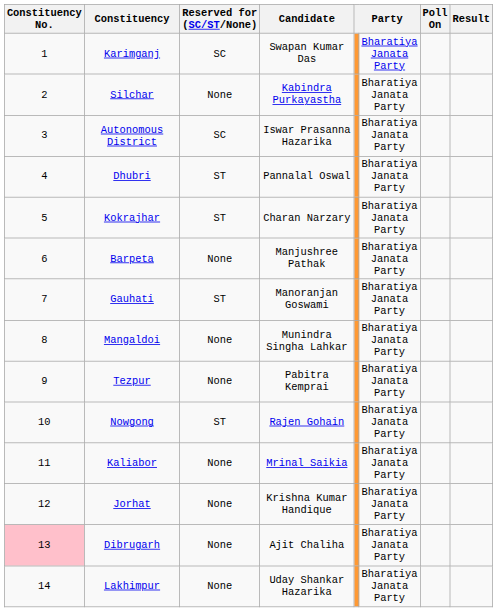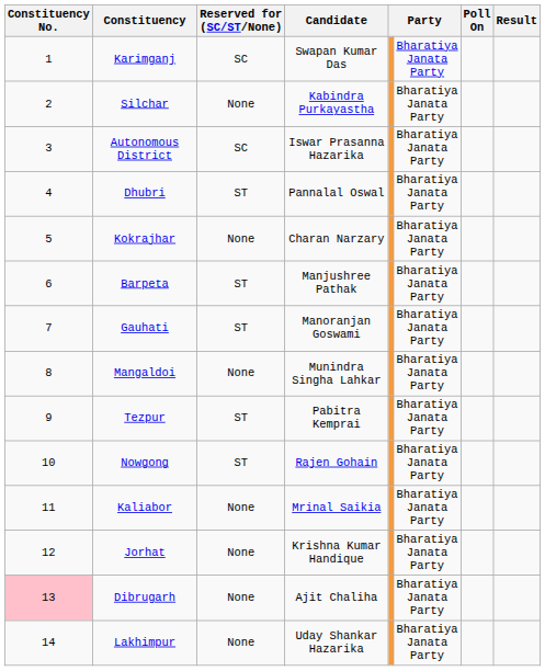 <table class="wikitable sortable" style="text-align:center">
 <tr>
 <th>Constituency No.</th>
 <th style="width:180px;">Constituency</th>
 <th>Reserved for<br>(<a href='#'>SC/ST</a>/None)</th>
 <th style="width:200px;">Candidate</th>
 <th colspan="2">Party</th>
 <th>Poll On</th>
 <th>Result</th>
 </tr>
 <tr>
 <td style="text-align:center;">1</td>
 <td><a href='#'>Karimganj</a></td>
 <td>SC</td>
 <td>Swapan Kumar Das</td>
 <td bgcolor=#FF9933></td>
 <td><a href='#'>Bharatiya Janata Party</a></td>
 <td></td>
 <td></td>
 </tr>
 <tr>
 <td style="text-align:center;">2</td>
 <td><a href='#'>Silchar</a></td>
 <td>None</td>
 <td><a href='#'>Kabindra Purkayastha</a></td>
 <td bgcolor=#FF9933></td>
 <td>Bharatiya Janata Party</td>
 <td></td>
 <td></td>
 </tr>
 <tr>
 <td style="text-align:center;">3</td>
 <td><a href='#'>Autonomous District</a></td>
 <td>SC</td>
 <td>Iswar Prasanna Hazarika</td>
 <td bgcolor=#FF9933></td>
 <td>Bharatiya Janata Party</td>
 <td></td>
 <td></td>
 </tr>
 <tr>
 <td style="text-align:center;">4</td>
 <td><a href='#'>Dhubri</a></td>
 <td>ST</td>
 <td>Pannalal Oswal</td>
 <td bgcolor=#FF9933></td>
 <td>Bharatiya Janata Party</td>
 <td></td>
 <td></td>
 </tr>
 <tr>
 <td style="text-align:center;">5</td>
 <td><a href='#'>Kokrajhar</a></td>
-<td>ST</td>
+<td>None</td>
 <td>Charan Narzary</td>
 <td bgcolor=#FF9933></td>
 <td>Bharatiya Janata Party</td>
 <td></td>
 <td></td>
 </tr>
 <tr>
 <td style="text-align:center;">6</td>
 <td><a href='#'>Barpeta</a></td>
-<td>None</td>
+<td>ST</td>
 <td>Manjushree Pathak</td>
 <td bgcolor=#FF9933></td>
 <td>Bharatiya Janata Party</td>
 <td></td>
 <td></td>
 </tr>
 <tr>
 <td style="text-align:center;">7</td>
 <td><a href='#'>Gauhati</a></td>
 <td>ST</td>
 <td>Manoranjan Goswami</td>
 <td bgcolor=#FF9933></td>
 <td>Bharatiya Janata Party</td>
 <td></td>
 <td></td>
 </tr>
 <tr>
 <td style="text-align:center;">8</td>
 <td><a href='#'>Mangaldoi</a></td>
 <td>None</td>
 <td>Munindra Singha Lahkar</td>
 <td bgcolor=#FF9933></td>
 <td>Bharatiya Janata Party</td>
 <td></td>
 <td></td>
 </tr>
 <tr>
 <td style="text-align:center;">9</td>
 <td><a href='#'>Tezpur</a></td>
-<td>None</td>
+<td>ST</td>
 <td>Pabitra Kemprai</td>
 <td bgcolor=#FF9933></td>
 <td>Bharatiya Janata Party</td>
 <td></td>
 <td></td>
 </tr>
 <tr>
 <td style="text-align:center;">10</td>
 <td><a href='#'>Nowgong</a></td>
 <td>ST</td>
 <td><a href='#'>Rajen Gohain</a></td>
 <td bgcolor=#FF9933></td>
 <td>Bharatiya Janata Party</td>
 <td></td>
 <td></td>
 </tr>
 <tr>
 <td style="text-align:center;">11</td>
 <td><a href='#'>Kaliabor</a></td>
 <td>None</td>
 <td><a href='#'>Mrinal Saikia</a></td>
 <td bgcolor=#FF9933></td>
 <td>Bharatiya Janata Party</td>
 <td></td>
 <td></td>
 </tr>
 <tr>
 <td style="text-align:center;">12</td>
 <td><a href='#'>Jorhat</a></td>
 <td>None</td>
 <td>Krishna Kumar Handique</td>
 <td bgcolor=#FF9933></td>
 <td>Bharatiya Janata Party</td>
 <td></td>
 <td></td>
 </tr>
 <tr>
 <td style="background: pink; text-align:center;">13</td>
 <td><a href='#'>Dibrugarh</a></td>
 <td>None</td>
 <td>Ajit Chaliha</td>
 <td bgcolor=#FF9933></td>
 <td>Bharatiya Janata Party</td>
 <td></td>
 <td></td>
 </tr>
 <tr>
 <td style="text-align:center;">14</td>
 <td><a href='#'>Lakhimpur</a></td>
 <td>None</td>
 <td>Uday Shankar Hazarika</td>
 <td bgcolor=#FF9933></td>
 <td>Bharatiya Janata Party</td>
 <td></td>
 <td></td>
 </tr>
 </table>
